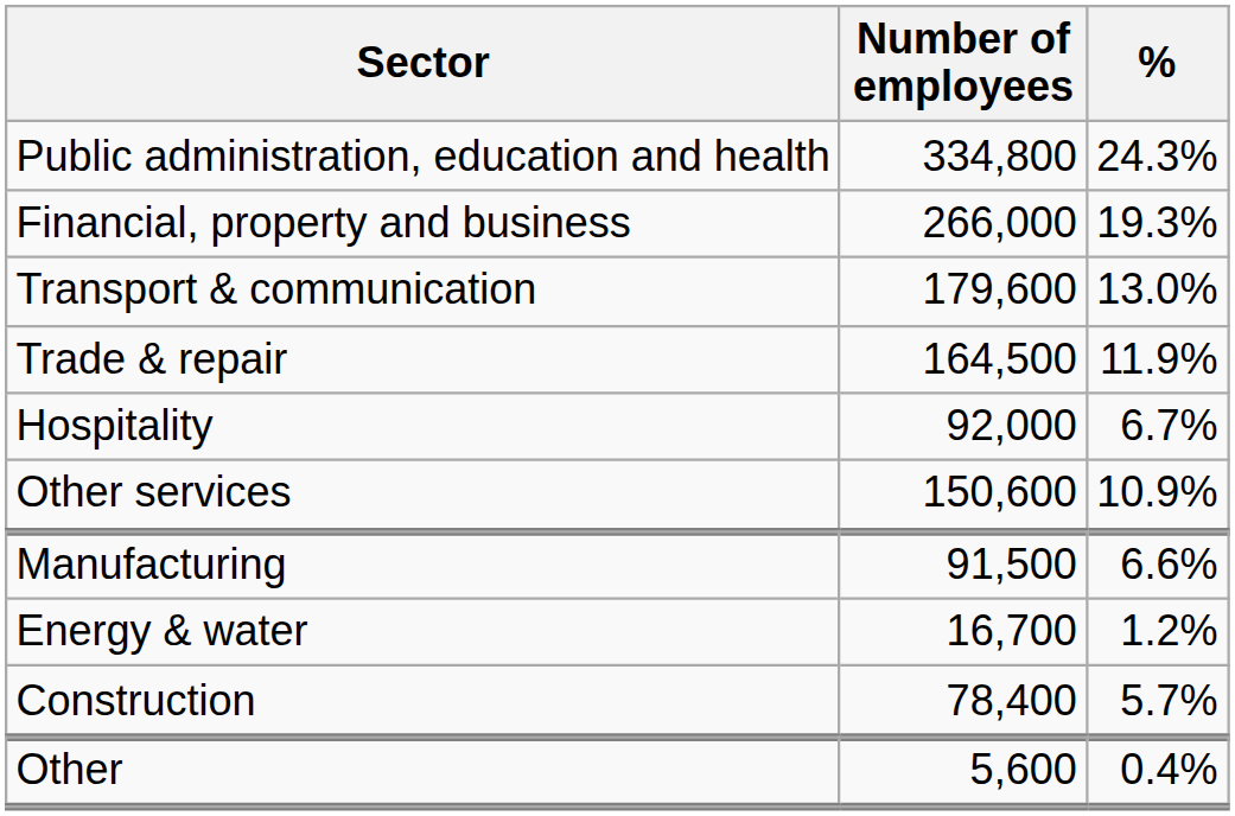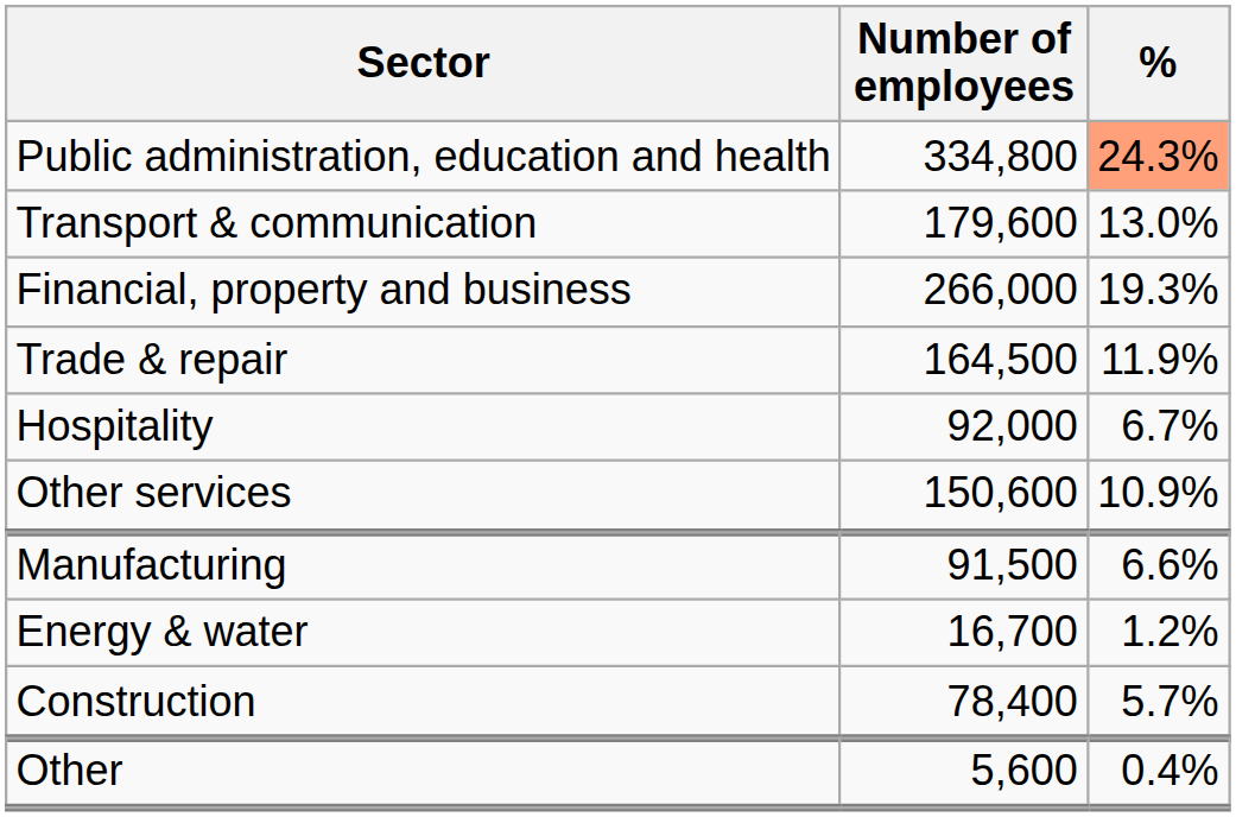 <table class="wikitable" border="1">
 <tr>
 <th>Sector</th>
 <th scope="col" width="85px">Number of employees</th>
 <th scope="col" width="40px">%</th>
 </tr>
 <tr>
 <td>Public administration, education and health</td>
 <td style="text-align:right;">334,800</td>
-<td style="text-align:right;">24.3%</td>
+<td style="background: lightsalmon; text-align:right;">24.3%</td>
+</tr>
+<tr>
+<td>Transport & communication</td>
+<td style="text-align:right;">179,600</td>
+<td style="text-align:right;">13.0%</td>
 </tr>
 <tr>
 <td>Financial, property and business</td>
 <td style="text-align:right;">266,000</td>
 <td style="text-align:right;">19.3%</td>
-</tr>
-<tr>
-<td>Transport & communication</td>
-<td style="text-align:right;">179,600</td>
-<td style="text-align:right;">13.0%</td>
 </tr>
 <tr>
 <td>Trade & repair</td>
 <td style="text-align:right;">164,500</td>
 <td style="text-align:right;">11.9%</td>
 </tr>
 <tr>
 <td>Hospitality</td>
 <td style="text-align:right;">92,000</td>
 <td style="text-align:right;">6.7%</td>
 </tr>
 <tr>
 <td style="border-bottom: 3px solid grey;">Other services</td>
 <td style="border-bottom: 3px solid grey;text-align:right;">150,600</td>
 <td style="border-bottom: 3px solid grey;text-align:right;">10.9%</td>
 </tr>
 <tr>
 </tr>
 <tr>
 <td>Manufacturing</td>
 <td style="text-align:right;">91,500</td>
 <td style="text-align:right;">6.6%</td>
 </tr>
 <tr>
 <td>Energy & water</td>
 <td style="text-align:right;">16,700</td>
 <td style="text-align:right;">1.2%</td>
 </tr>
 <tr>
 <td style="border-bottom: 3px solid grey;">Construction</td>
 <td style="border-bottom: 3px solid grey;text-align:right;">78,400</td>
 <td style="border-bottom: 3px solid grey;text-align:right;">5.7%</td>
 </tr>
 <tr>
 </tr>
 <tr>
 <td style="border-bottom: 3px solid grey;">Other</td>
 <td style="border-bottom: 3px solid grey;text-align:right;">5,600</td>
 <td style="border-bottom: 3px solid grey;text-align:right;">0.4%</td>
 </tr>
 <tr>
 </tr>
 </table>
